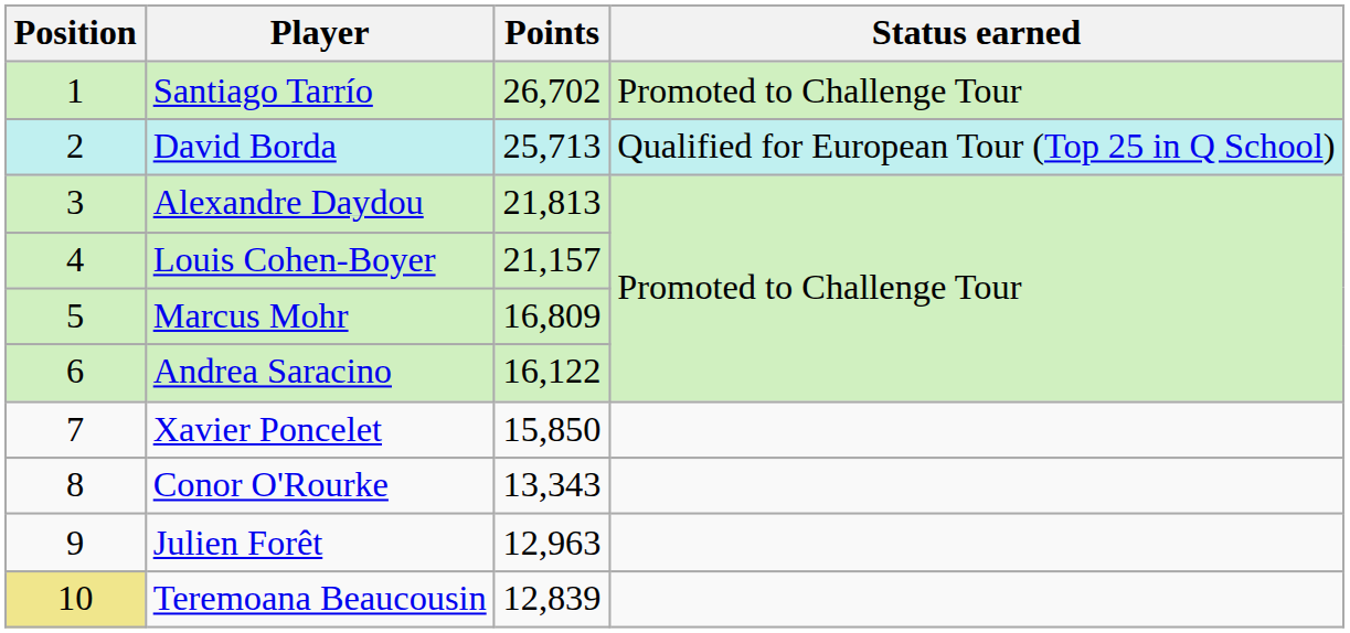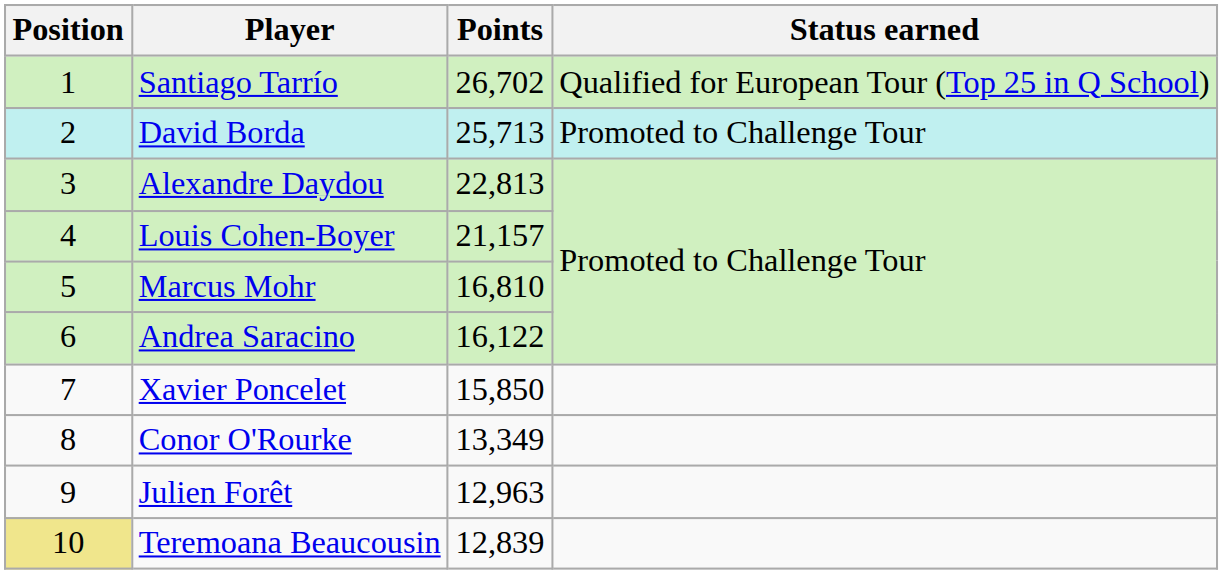 <table class=wikitable>
 <tr>
 <th>Position</th>
 <th>Player</th>
 <th>Points</th>
 <th>Status earned</th>
 </tr>
 <tr style="background:#D0F0C0;">
 <td align=center>1</td>
 <td> <a href='#'>Santiago Tarrío</a></td>
 <td align=center>26,702</td>
-<td>Promoted to Challenge Tour</td>
+<td>Qualified for European Tour (<a href='#'>Top 25 in Q School</a>)</td>
 </tr>
 <tr style="background:#C0F0F0;">
 <td align=center>2</td>
 <td> <a href='#'>David Borda</a></td>
 <td align=center>25,713</td>
-<td>Qualified for European Tour (<a href='#'>Top 25 in Q School</a>)</td>
+<td>Promoted to Challenge Tour</td>
 </tr>
 <tr style="background:#D0F0C0;">
 <td align=center>3</td>
 <td> <a href='#'>Alexandre Daydou</a></td>
-<td align=center>21,813</td>
+<td align=center>22,813</td>
 <td rowspan=4>Promoted to Challenge Tour</td>
 </tr>
 <tr style="background:#D0F0C0;">
 <td align=center>4</td>
 <td> <a href='#'>Louis Cohen-Boyer</a></td>
 <td align=center>21,157</td>
 </tr>
 <tr style="background:#D0F0C0;">
 <td align=center>5</td>
 <td> <a href='#'>Marcus Mohr</a></td>
-<td align=center>16,809</td>
+<td align=center>16,810</td>
 </tr>
 <tr style="background:#D0F0C0;">
 <td align=center>6</td>
 <td> <a href='#'>Andrea Saracino</a></td>
 <td align=center>16,122</td>
 </tr>
 <tr>
 <td align=center>7</td>
 <td> <a href='#'>Xavier Poncelet</a></td>
 <td align=center>15,850</td>
 <td></td>
 </tr>
 <tr>
 <td align=center>8</td>
 <td> <a href='#'>Conor O'Rourke</a></td>
-<td align=center>13,343</td>
+<td align=center>13,349</td>
 <td></td>
 </tr>
 <tr>
 <td align=center>9</td>
 <td> <a href='#'>Julien Forêt</a></td>
 <td align=center>12,963</td>
 <td></td>
 </tr>
 <tr>
 <td align=center style="background: khaki;">10</td>
 <td> <a href='#'>Teremoana Beaucousin</a></td>
 <td align=center>12,839</td>
 <td></td>
 </tr>
 </table>
